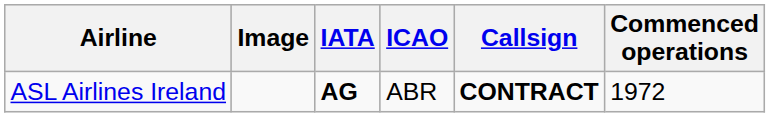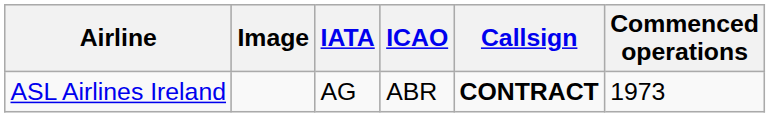 <table class="wikitable sortable">
 <tr valign="middle">
 <th>Airline</th>
 <th>Image</th>
 <th><a href='#'>IATA</a></th>
 <th><a href='#'>ICAO</a></th>
 <th><a href='#'>Callsign</a></th>
 <th>Commenced<br>operations</th>
 </tr>
 <tr>
 <td><a href='#'>ASL Airlines Ireland</a></td>
 <td></td>
-<td><strong>AG</strong></td>
+<td>AG</td>
 <td>ABR</td>
 <td><strong>CONTRACT</strong></td>
-<td>1972</td>
+<td>1973</td>
 </tr>
 </table>
